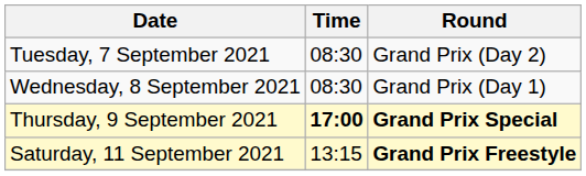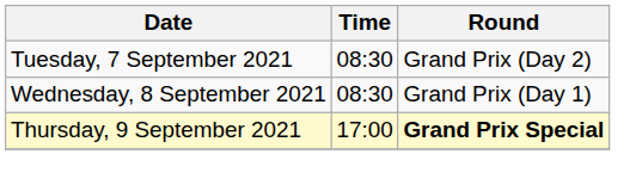 <table class="wikitable">
 <tr>
 <th>Date</th>
 <th>Time</th>
 <th>Round</th>
 </tr>
 <tr>
 <td>Tuesday, 7 September 2021</td>
 <td>08:30</td>
 <td>Grand Prix (Day 2)</td>
 </tr>
 <tr>
 <td>Wednesday, 8 September 2021</td>
 <td>08:30</td>
 <td>Grand Prix (Day 1)</td>
 </tr>
 <tr>
 <td style=background:lemonchiffon>Thursday, 9 September 2021</td>
-<td style=background:lemonchiffon><strong>17:00</strong></td>
+<td style=background:lemonchiffon>17:00</td>
 <td style=background:lemonchiffon><strong>Grand Prix Special</strong></td>
-</tr>
-<tr>
-<td style=background:lemonchiffon>Saturday, 11 September 2021</td>
-<td style=background:lemonchiffon>13:15</td>
-<td style=background:lemonchiffon><strong>Grand Prix Freestyle</strong></td>
 </tr>
 <tr>
 </tr>
 </table>
